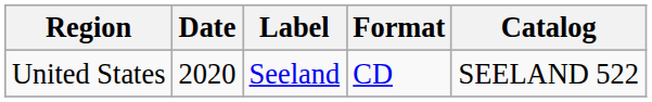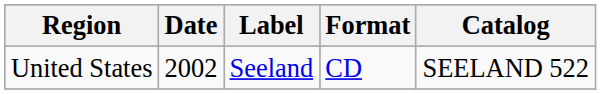 <table class="wikitable">
 <tr>
 <th>Region</th>
 <th>Date</th>
 <th>Label</th>
 <th>Format</th>
 <th>Catalog</th>
 </tr>
 <tr>
 <td>United States</td>
-<td>2020</td>
+<td>2002</td>
 <td><a href='#'>Seeland</a></td>
 <td><a href='#'>CD</a></td>
 <td>SEELAND 522</td>
 </tr>
 </table>
